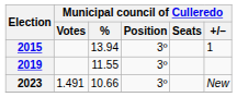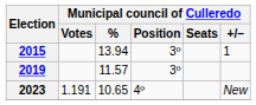 <table class=wikitable style="margin:1em auto;">
 <tr>
 <th rowspan=2>Election</th>
 <th colspan=5>Municipal council of <a href='#'>Culleredo</a></th>
 </tr>
 <tr>
 <th>Votes</th>
 <th>%</th>
 <th>Position</th>
 <th>Seats</th>
 <th>+/–</th>
 </tr>
 <tr>
 <th><a href='#'>2015</a></th>
 <td align="right"></td>
 <td align="right">13.94</td>
 <td align="right">3º</td>
 <td></td>
 <td>1</td>
 </tr>
 <tr>
 <th><a href='#'>2019</a></th>
 <td align="right"></td>
-<td align="right">11.55</td>
+<td align="right">11.57</td>
 <td align="right">3º</td>
 <td></td>
 <td></td>
 </tr>
 <tr>
 <th>2023</th>
-<td>1.491</td>
-<td>10.66</td>
-<td align="right">3º</td>
+<td>1.191</td>
+<td>10.65</td>
+<td>4º</td>
 <td></td>
 <td><em>New</em></td>
 </tr>
 <tr>
 </tr>
 </table>
